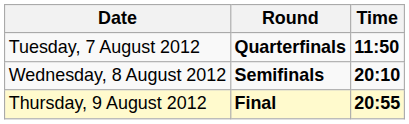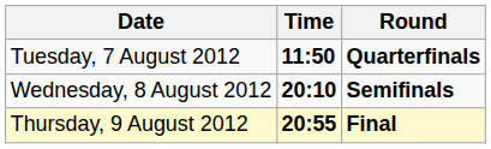 <table class="wikitable">
 <tr>
 <th>Date</th>
+<th>Time</th>
 <th>Round</th>
-<th>Time</th>
 </tr>
 <tr>
 <td>Tuesday, 7 August 2012</td>
+<td><strong>11:50</strong></td>
 <td><strong>Quarterfinals</strong></td>
-<td><strong>11:50</strong></td>
 </tr>
 <tr>
 <td>Wednesday, 8 August 2012</td>
+<td><strong>20:10</strong></td>
 <td><strong>Semifinals</strong></td>
-<td><strong>20:10</strong></td>
 </tr>
 <tr style=background:lemonchiffon>
 <td>Thursday, 9 August 2012</td>
+<td><strong>20:55</strong></td>
 <td><strong>Final</strong></td>
-<td><strong>20:55</strong></td>
 </tr>
 </table>
